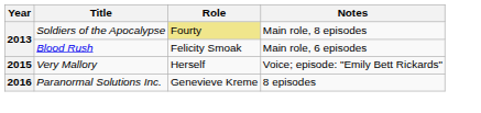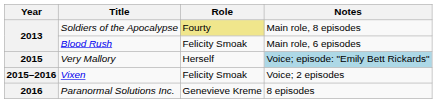 <table class="wikitable plainrowheaders sortable">
 <tr>
 <th scope="col">Year</th>
 <th scope="col">Title</th>
 <th scope="col">Role</th>
 <th scope="col" class="unsortable">Notes</th>
 </tr>
 <tr>
 <th rowspan="2">2013</th>
 <td><em>Soldiers of the Apocalypse</em></td>
 <td style="background: khaki;">Fourty</td>
 <td>Main role, 8 episodes</td>
 </tr>
 <tr>
 <td><em><a href='#'>Blood Rush</a></em></td>
 <td>Felicity Smoak</td>
 <td>Main role, 6 episodes</td>
 </tr>
 <tr>
 <th>2015</th>
 <td><em>Very Mallory</em></td>
 <td>Herself</td>
-<td>Voice; episode: "Emily Bett Rickards"</td>
+<td style="background: lightblue;">Voice; episode: "Emily Bett Rickards"</td>
+</tr>
+<tr>
+<th>2015–2016</th>
+<td><em><a href='#'>Vixen</a></em></td>
+<td>Felicity Smoak</td>
+<td>Voice; 2 episodes</td>
 </tr>
 <tr>
 <th>2016</th>
 <td><em>Paranormal Solutions Inc.</em></td>
 <td>Genevieve Kreme</td>
 <td>8 episodes</td>
 </tr>
 </table>
